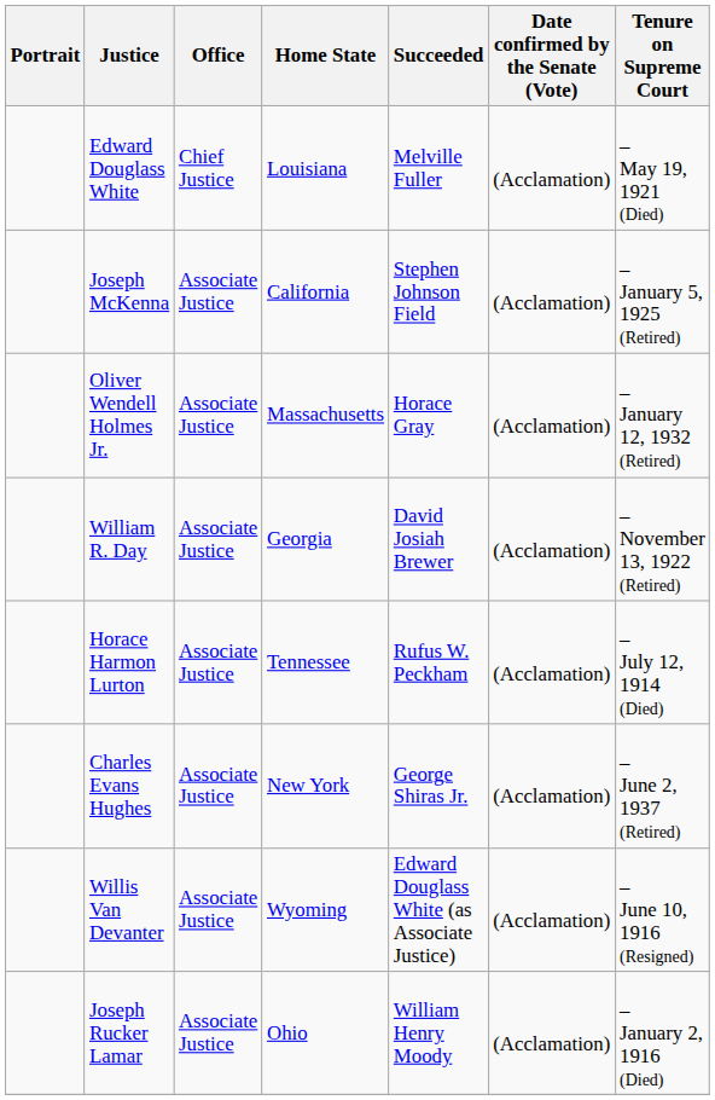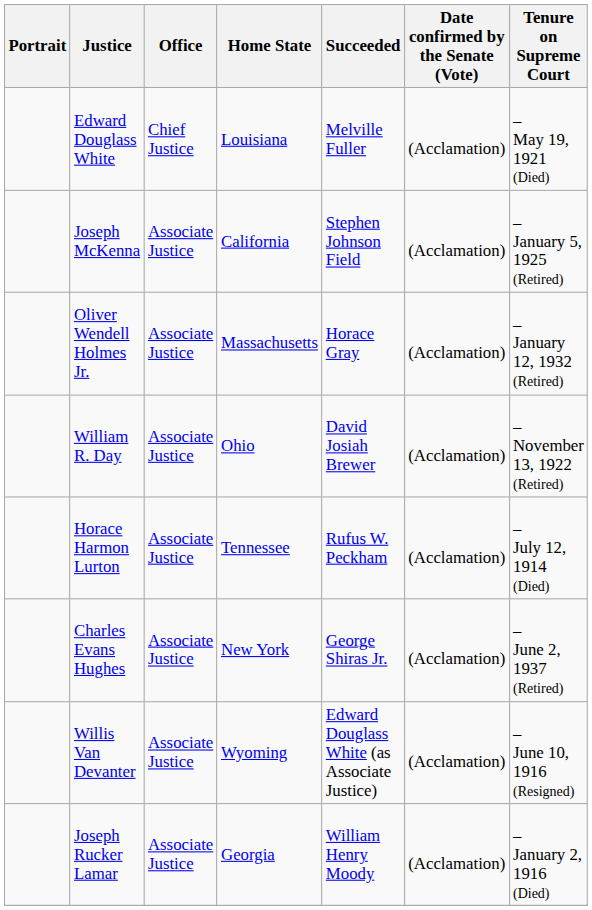 <table class="wikitable sortable">
 <tr>
 <th scope="col" style="width: 10px;">Portrait</th>
 <th scope="col" style="width: 10px;">Justice</th>
 <th scope="col" style="width: 10px;">Office</th>
 <th scope="col" style="width: 10px;">Home State</th>
 <th scope="col" style="width: 10px;">Succeeded</th>
 <th scope="col" style="width: 10px;">Date confirmed by the Senate<br>(Vote)</th>
 <th scope="col" style="width: 10px;">Tenure on Supreme Court</th>
 </tr>
 <tr>
 <td></td>
 <td><a href='#'>Edward Douglass White</a></td>
 <td><a href='#'>Chief Justice</a></td>
 <td><a href='#'>Louisiana</a></td>
 <td><a href='#'>Melville Fuller</a></td>
 <td><br>(Acclamation)</td>
 <td><br>–<br>May 19, 1921<br><small>(Died)</small></td>
 </tr>
 <tr>
 <td></td>
 <td><a href='#'>Joseph McKenna</a></td>
 <td><a href='#'>Associate Justice</a></td>
 <td><a href='#'>California</a></td>
 <td><a href='#'>Stephen Johnson Field</a></td>
 <td><br>(Acclamation)</td>
 <td><br>–<br>January 5, 1925<br><small>(Retired)</small></td>
 </tr>
 <tr>
 <td></td>
 <td><a href='#'>Oliver Wendell Holmes Jr.</a></td>
 <td><a href='#'>Associate Justice</a></td>
 <td><a href='#'>Massachusetts</a></td>
 <td><a href='#'>Horace Gray</a></td>
 <td><br>(Acclamation)</td>
 <td><br>–<br>January 12, 1932<br><small>(Retired)</small></td>
 </tr>
 <tr>
 <td></td>
 <td><a href='#'>William R. Day</a></td>
 <td><a href='#'>Associate Justice</a></td>
-<td><a href='#'>Georgia</a></td>
+<td><a href='#'>Ohio</a></td>
 <td><a href='#'>David Josiah Brewer</a></td>
 <td><br>(Acclamation)</td>
 <td><br>–<br>November 13, 1922<br><small>(Retired)</small></td>
 </tr>
 <tr>
 <td></td>
 <td><a href='#'>Horace Harmon Lurton</a></td>
 <td><a href='#'>Associate Justice</a></td>
 <td><a href='#'>Tennessee</a></td>
 <td><a href='#'>Rufus W. Peckham</a></td>
 <td><br>(Acclamation)</td>
 <td><br>–<br>July 12, 1914<br><small>(Died)</small></td>
 </tr>
 <tr>
 <td></td>
 <td><a href='#'>Charles Evans Hughes</a></td>
 <td><a href='#'>Associate Justice</a></td>
 <td><a href='#'>New York</a></td>
 <td><a href='#'>George Shiras Jr.</a></td>
 <td><br>(Acclamation)</td>
 <td><br>–<br>June 2, 1937<br><small>(Retired)</small></td>
 </tr>
 <tr>
 <td></td>
 <td><a href='#'>Willis Van Devanter</a></td>
 <td><a href='#'>Associate Justice</a></td>
 <td><a href='#'>Wyoming</a></td>
 <td><a href='#'>Edward Douglass White</a> (as Associate Justice)</td>
 <td><br>(Acclamation)</td>
 <td><br>–<br>June 10, 1916<br><small>(Resigned)</small></td>
 </tr>
 <tr>
 <td></td>
 <td><a href='#'>Joseph Rucker Lamar</a></td>
 <td><a href='#'>Associate Justice</a></td>
-<td><a href='#'>Ohio</a></td>
+<td><a href='#'>Georgia</a></td>
 <td><a href='#'>William Henry Moody</a></td>
 <td><br>(Acclamation)</td>
 <td><br>–<br>January 2, 1916<br><small>(Died)</small></td>
 </tr>
 <tr>
 </tr>
 </table>
